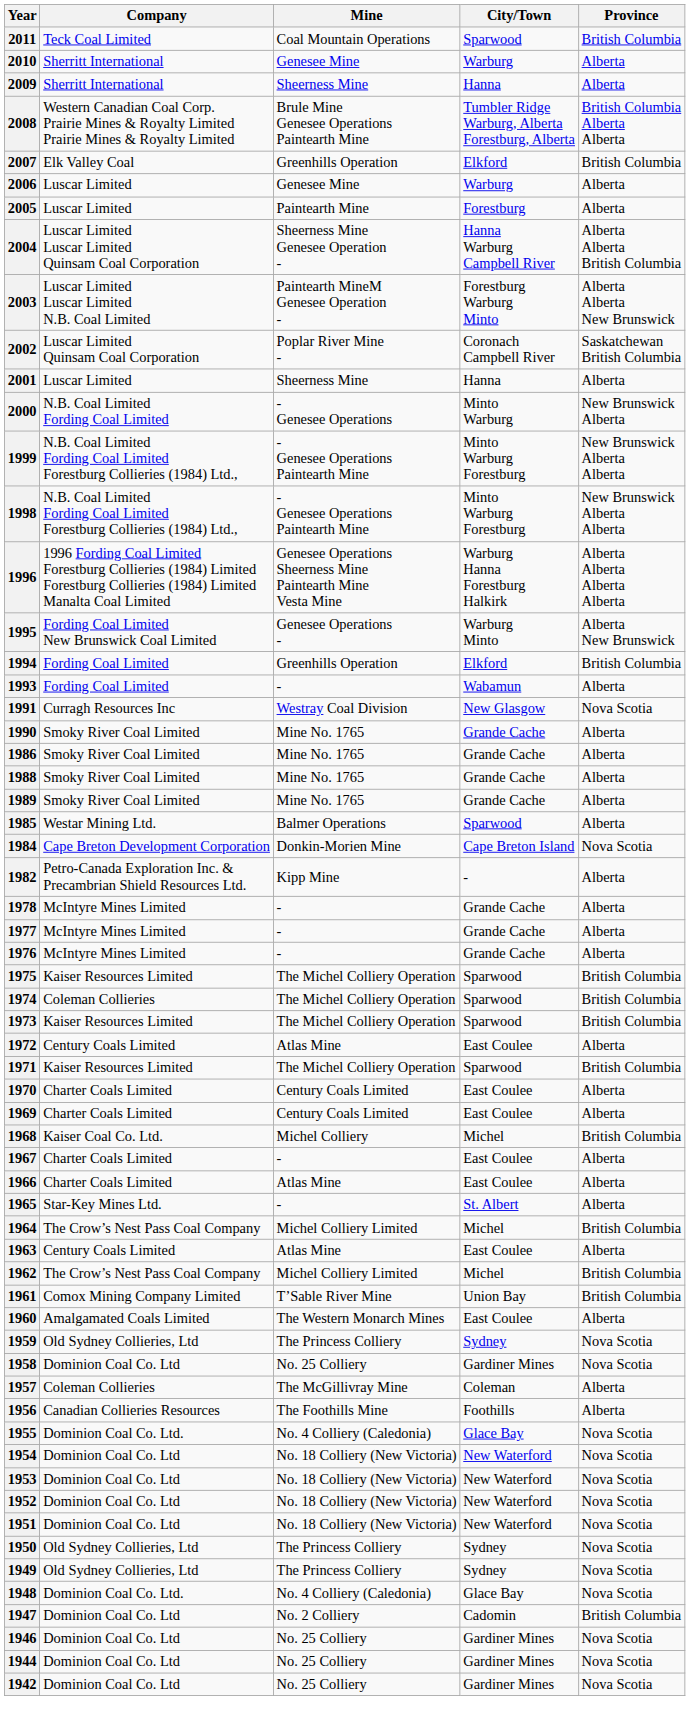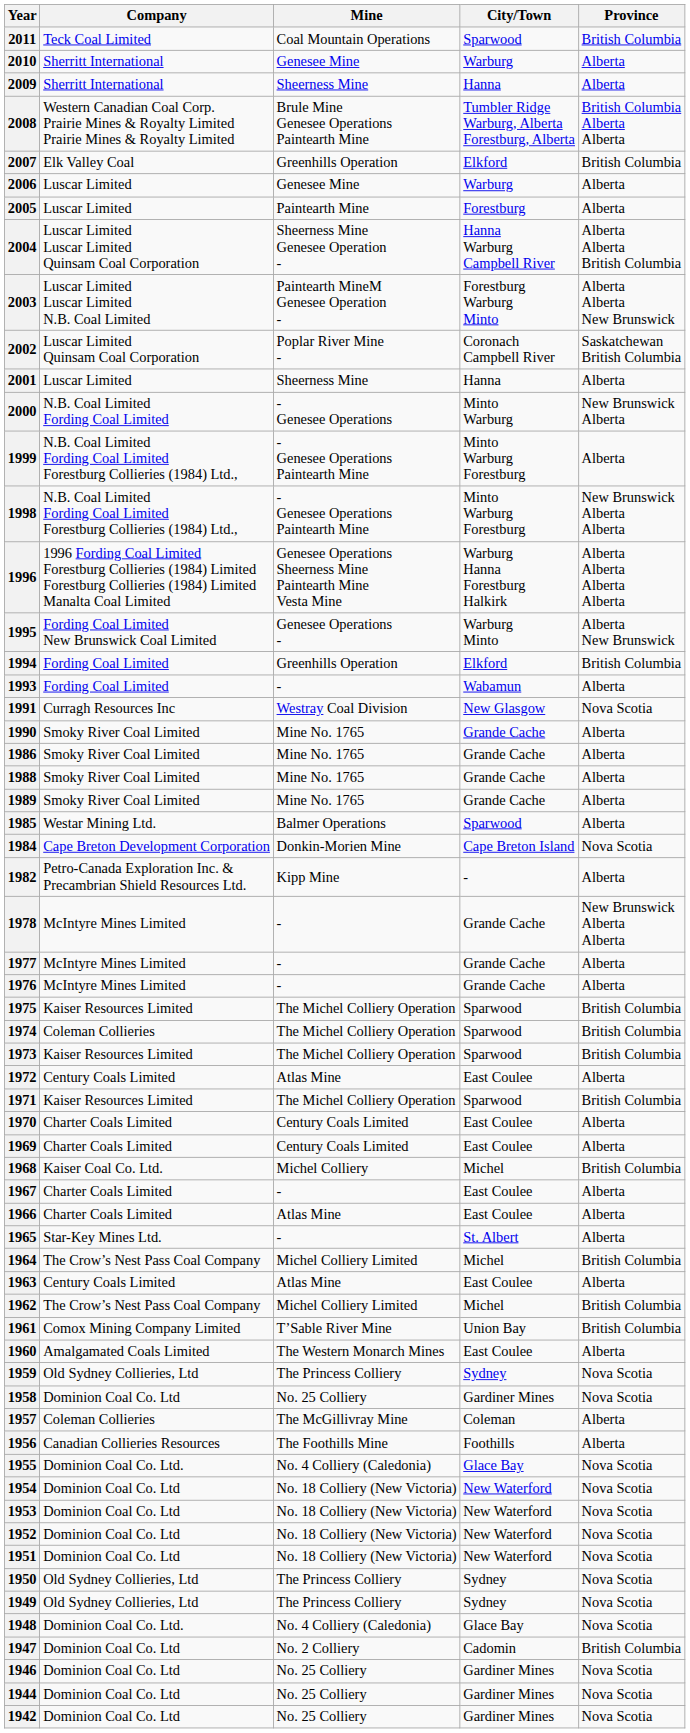 <table class="wikitable">
 <tr>
 <th>Year</th>
 <th>Company</th>
 <th>Mine</th>
 <th>City/Town</th>
 <th>Province</th>
 </tr>
 <tr>
 <th>2011</th>
 <td><a href='#'>Teck Coal Limited</a></td>
 <td>Coal Mountain Operations</td>
 <td><a href='#'>Sparwood</a></td>
 <td><a href='#'>British Columbia</a></td>
 </tr>
 <tr>
 <th>2010</th>
 <td><a href='#'>Sherritt International</a></td>
 <td><a href='#'>Genesee Mine</a></td>
 <td><a href='#'>Warburg</a></td>
 <td><a href='#'>Alberta</a></td>
 </tr>
 <tr>
 <th>2009</th>
 <td><a href='#'>Sherritt International</a></td>
 <td><a href='#'>Sheerness Mine</a></td>
 <td><a href='#'>Hanna</a></td>
 <td><a href='#'>Alberta</a></td>
 </tr>
 <tr>
 <th>2008</th>
 <td>Western Canadian Coal Corp.<br>Prairie Mines & Royalty Limited<br>Prairie Mines & Royalty Limited</td>
 <td>Brule Mine<br>Genesee Operations<br>Paintearth Mine</td>
 <td><a href='#'>Tumbler Ridge</a><br><a href='#'>Warburg, Alberta</a><br><a href='#'>Forestburg, Alberta</a></td>
 <td><a href='#'>British Columbia</a><br><a href='#'>Alberta</a><br> Alberta</td>
 </tr>
 <tr>
 <th>2007</th>
 <td>Elk Valley Coal</td>
 <td>Greenhills Operation</td>
 <td><a href='#'>Elkford</a></td>
 <td>British Columbia</td>
 </tr>
 <tr>
 <th>2006</th>
 <td>Luscar Limited</td>
 <td>Genesee Mine</td>
 <td><a href='#'>Warburg</a></td>
 <td>Alberta</td>
 </tr>
 <tr>
 <th>2005</th>
 <td>Luscar Limited</td>
 <td>Paintearth Mine</td>
 <td><a href='#'>Forestburg</a></td>
 <td>Alberta</td>
 </tr>
 <tr>
 <th>2004</th>
 <td>Luscar Limited<br>Luscar Limited<br>Quinsam Coal Corporation</td>
 <td>Sheerness Mine<br>Genesee Operation<br>-</td>
 <td><a href='#'>Hanna</a><br>Warburg<br><a href='#'>Campbell River</a></td>
 <td>Alberta<br>Alberta<br>British Columbia</td>
 </tr>
 <tr>
 <th>2003</th>
 <td>Luscar Limited<br>Luscar Limited<br>N.B. Coal Limited</td>
 <td>Paintearth MineM<br>Genesee Operation<br>-</td>
 <td>Forestburg<br>Warburg<br><a href='#'>Minto</a></td>
 <td>Alberta<br>Alberta<br>New Brunswick</td>
 </tr>
 <tr>
 <th>2002</th>
 <td>Luscar Limited<br>Quinsam Coal Corporation</td>
 <td>Poplar River Mine<br>-</td>
 <td>Coronach<br>Campbell River</td>
 <td>Saskatchewan<br>British Columbia</td>
 </tr>
 <tr>
 <th>2001</th>
 <td>Luscar Limited</td>
 <td>Sheerness Mine</td>
 <td>Hanna</td>
 <td>Alberta</td>
 </tr>
 <tr>
 <th>2000</th>
 <td>N.B. Coal Limited<br><a href='#'>Fording Coal Limited</a></td>
 <td>-<br>Genesee Operations</td>
 <td>Minto<br>Warburg</td>
 <td>New Brunswick<br>Alberta</td>
 </tr>
 <tr>
 <th>1999</th>
 <td>N.B. Coal Limited<br><a href='#'>Fording Coal Limited</a><br>Forestburg Collieries (1984) Ltd.,</td>
 <td>-<br>Genesee Operations<br>Paintearth Mine</td>
 <td>Minto<br>Warburg<br>Forestburg</td>
-<td>New Brunswick<br>Alberta<br>Alberta</td>
+<td>Alberta</td>
 </tr>
 <tr>
 <th>1998</th>
 <td>N.B. Coal Limited<br><a href='#'>Fording Coal Limited</a><br>Forestburg Collieries (1984) Ltd.,</td>
 <td>-<br>Genesee Operations<br>Paintearth Mine</td>
 <td>Minto<br>Warburg<br>Forestburg</td>
 <td>New Brunswick<br>Alberta<br>Alberta</td>
 </tr>
 <tr>
 <th>1996</th>
 <td>1996 <a href='#'>Fording Coal Limited</a><br>Forestburg Collieries (1984) Limited<br>Forestburg Collieries (1984) Limited<br>Manalta Coal Limited</td>
 <td>Genesee Operations<br>Sheerness Mine<br>Paintearth Mine<br>Vesta Mine</td>
 <td>Warburg<br>Hanna<br>Forestburg<br>Halkirk</td>
 <td>Alberta<br>Alberta<br>Alberta<br>Alberta</td>
 </tr>
 <tr>
 <th>1995</th>
 <td><a href='#'>Fording Coal Limited</a><br>New Brunswick Coal Limited</td>
 <td>Genesee Operations<br>-</td>
 <td>Warburg<br>Minto</td>
 <td>Alberta<br>New Brunswick</td>
 </tr>
 <tr>
 <th>1994</th>
 <td><a href='#'>Fording Coal Limited</a></td>
 <td>Greenhills Operation</td>
 <td><a href='#'>Elkford</a></td>
 <td>British Columbia</td>
 </tr>
 <tr>
 <th>1993</th>
 <td><a href='#'>Fording Coal Limited</a></td>
 <td>-</td>
 <td><a href='#'>Wabamun</a></td>
 <td>Alberta</td>
 </tr>
 <tr>
 <th>1991</th>
 <td>Curragh Resources Inc</td>
 <td><a href='#'>Westray</a> Coal Division</td>
 <td><a href='#'>New Glasgow</a></td>
 <td>Nova Scotia</td>
 </tr>
 <tr>
 <th>1990</th>
 <td>Smoky River Coal Limited</td>
 <td>Mine No. 1765</td>
 <td><a href='#'>Grande Cache</a></td>
 <td>Alberta</td>
 </tr>
 <tr>
 <th>1986</th>
 <td>Smoky River Coal Limited</td>
 <td>Mine No. 1765</td>
 <td>Grande Cache</td>
 <td>Alberta</td>
 </tr>
 <tr>
 <th>1988</th>
 <td>Smoky River Coal Limited</td>
 <td>Mine No. 1765</td>
 <td>Grande Cache</td>
 <td>Alberta</td>
 </tr>
 <tr>
 <th>1989</th>
 <td>Smoky River Coal Limited</td>
 <td>Mine No. 1765</td>
 <td>Grande Cache</td>
 <td>Alberta</td>
 </tr>
 <tr>
 <th>1985</th>
 <td>Westar Mining Ltd.</td>
 <td>Balmer Operations</td>
 <td><a href='#'>Sparwood</a></td>
 <td>Alberta</td>
 </tr>
 <tr>
 <th>1984</th>
 <td><a href='#'>Cape Breton Development Corporation</a></td>
 <td>Donkin-Morien Mine</td>
 <td><a href='#'>Cape Breton Island</a></td>
 <td>Nova Scotia</td>
 </tr>
 <tr>
 <th>1982</th>
 <td>Petro-Canada Exploration Inc. &<br> Precambrian Shield Resources Ltd.</td>
 <td>Kipp Mine</td>
 <td>-</td>
 <td>Alberta</td>
 </tr>
 <tr>
 <th>1978</th>
 <td>McIntyre Mines Limited</td>
 <td>-</td>
 <td>Grande Cache</td>
-<td>Alberta</td>
+<td>New Brunswick<br>Alberta<br>Alberta</td>
 </tr>
 <tr>
 <th>1977</th>
 <td>McIntyre Mines Limited</td>
 <td>-</td>
 <td>Grande Cache</td>
 <td>Alberta</td>
 </tr>
 <tr>
 <th>1976</th>
 <td>McIntyre Mines Limited</td>
 <td>-</td>
 <td>Grande Cache</td>
 <td>Alberta</td>
 </tr>
 <tr>
 <th>1975</th>
 <td>Kaiser Resources Limited</td>
 <td>The Michel Colliery Operation</td>
 <td>Sparwood</td>
 <td>British Columbia</td>
 </tr>
 <tr>
 <th>1974</th>
 <td>Coleman Collieries</td>
 <td>The Michel Colliery Operation</td>
 <td>Sparwood</td>
 <td>British Columbia</td>
 </tr>
 <tr>
 <th>1973</th>
 <td>Kaiser Resources Limited</td>
 <td>The Michel Colliery Operation</td>
 <td>Sparwood</td>
 <td>British Columbia</td>
 </tr>
 <tr>
 <th>1972</th>
 <td>Century Coals Limited</td>
 <td>Atlas Mine</td>
 <td>East Coulee</td>
 <td>Alberta</td>
 </tr>
 <tr>
 <th>1971</th>
 <td>Kaiser Resources Limited</td>
 <td>The Michel Colliery Operation</td>
 <td>Sparwood</td>
 <td>British Columbia</td>
 </tr>
 <tr>
 <th>1970</th>
 <td>Charter Coals Limited</td>
 <td>Century Coals Limited</td>
 <td>East Coulee</td>
 <td>Alberta</td>
 </tr>
 <tr>
 <th>1969</th>
 <td>Charter Coals Limited</td>
 <td>Century Coals Limited</td>
 <td>East Coulee</td>
 <td>Alberta</td>
 </tr>
 <tr>
 <th>1968</th>
 <td>Kaiser Coal Co. Ltd.</td>
 <td>Michel Colliery</td>
 <td>Michel</td>
 <td>British Columbia</td>
 </tr>
 <tr>
 <th>1967</th>
 <td>Charter Coals Limited</td>
 <td>-</td>
 <td>East Coulee</td>
 <td>Alberta</td>
 </tr>
 <tr>
 <th>1966</th>
 <td>Charter Coals Limited</td>
 <td>Atlas Mine</td>
 <td>East Coulee</td>
 <td>Alberta</td>
 </tr>
 <tr>
 <th>1965</th>
 <td>Star-Key Mines Ltd.</td>
 <td>-</td>
 <td><a href='#'>St. Albert</a></td>
 <td>Alberta</td>
 </tr>
 <tr>
 <th>1964</th>
 <td>The Crow’s Nest Pass Coal Company</td>
 <td>Michel Colliery Limited</td>
 <td>Michel</td>
 <td>British Columbia</td>
 </tr>
 <tr>
 <th>1963</th>
 <td>Century Coals Limited</td>
 <td>Atlas Mine</td>
 <td>East Coulee</td>
 <td>Alberta</td>
 </tr>
 <tr>
 <th>1962</th>
 <td>The Crow’s Nest Pass Coal Company</td>
 <td>Michel Colliery Limited</td>
 <td>Michel</td>
 <td>British Columbia</td>
 </tr>
 <tr>
 <th>1961</th>
 <td>Comox Mining Company Limited</td>
 <td>T’Sable River Mine</td>
 <td>Union Bay</td>
 <td>British Columbia</td>
 </tr>
 <tr>
 <th>1960</th>
 <td>Amalgamated Coals Limited</td>
 <td>The Western Monarch Mines</td>
 <td>East Coulee</td>
 <td>Alberta</td>
 </tr>
 <tr>
 <th>1959</th>
 <td>Old Sydney Collieries, Ltd</td>
 <td>The Princess Colliery</td>
 <td><a href='#'>Sydney</a></td>
 <td>Nova Scotia</td>
 </tr>
 <tr>
 <th>1958</th>
 <td>Dominion Coal Co. Ltd</td>
 <td>No. 25 Colliery</td>
 <td>Gardiner Mines</td>
 <td>Nova Scotia</td>
 </tr>
 <tr>
 <th>1957</th>
 <td>Coleman Collieries</td>
 <td>The McGillivray Mine</td>
 <td>Coleman</td>
 <td>Alberta</td>
 </tr>
 <tr>
 <th>1956</th>
 <td>Canadian Collieries Resources</td>
 <td>The Foothills Mine</td>
 <td>Foothills</td>
 <td>Alberta</td>
 </tr>
 <tr>
 <th>1955</th>
 <td>Dominion Coal Co. Ltd.</td>
 <td>No. 4 Colliery (Caledonia)</td>
 <td><a href='#'>Glace Bay</a></td>
 <td>Nova Scotia</td>
 </tr>
 <tr>
 <th>1954</th>
 <td>Dominion Coal Co. Ltd</td>
 <td>No. 18 Colliery (New Victoria)</td>
 <td><a href='#'>New Waterford</a></td>
 <td>Nova Scotia</td>
 </tr>
 <tr>
 <th>1953</th>
 <td>Dominion Coal Co. Ltd</td>
 <td>No. 18 Colliery (New Victoria)</td>
 <td>New Waterford</td>
 <td>Nova Scotia</td>
 </tr>
 <tr>
 <th>1952</th>
 <td>Dominion Coal Co. Ltd</td>
 <td>No. 18 Colliery (New Victoria)</td>
 <td>New Waterford</td>
 <td>Nova Scotia</td>
 </tr>
 <tr>
 <th>1951</th>
 <td>Dominion Coal Co. Ltd</td>
 <td>No. 18 Colliery (New Victoria)</td>
 <td>New Waterford</td>
 <td>Nova Scotia</td>
 </tr>
 <tr>
 <th>1950</th>
 <td>Old Sydney Collieries, Ltd</td>
 <td>The Princess Colliery</td>
 <td>Sydney</td>
 <td>Nova Scotia</td>
 </tr>
 <tr>
 <th>1949</th>
 <td>Old Sydney Collieries, Ltd</td>
 <td>The Princess Colliery</td>
 <td>Sydney</td>
 <td>Nova Scotia</td>
 </tr>
 <tr>
 <th>1948</th>
 <td>Dominion Coal Co. Ltd.</td>
 <td>No. 4 Colliery (Caledonia)</td>
 <td>Glace Bay</td>
 <td>Nova Scotia</td>
 </tr>
 <tr>
 <th>1947</th>
 <td>Dominion Coal Co. Ltd</td>
 <td>No. 2 Colliery</td>
 <td>Cadomin</td>
 <td>British Columbia</td>
 </tr>
 <tr>
 <th>1946</th>
 <td>Dominion Coal Co. Ltd</td>
 <td>No. 25 Colliery</td>
 <td>Gardiner Mines</td>
 <td>Nova Scotia</td>
 </tr>
 <tr>
 <th>1944</th>
 <td>Dominion Coal Co. Ltd</td>
 <td>No. 25 Colliery</td>
 <td>Gardiner Mines</td>
 <td>Nova Scotia</td>
 </tr>
 <tr>
 <th>1942</th>
 <td>Dominion Coal Co. Ltd</td>
 <td>No. 25 Colliery</td>
 <td>Gardiner Mines</td>
 <td>Nova Scotia</td>
 </tr>
 </table>
